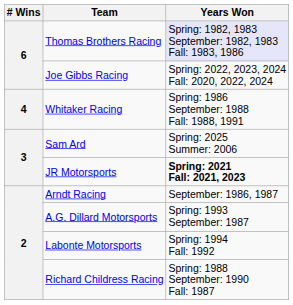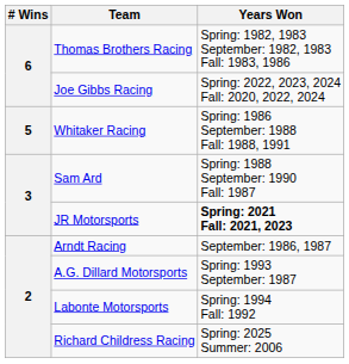 <table class="wikitable" style="font-size: 95%;">
 <tr>
 <th># Wins</th>
 <th>Team</th>
 <th>Years Won</th>
 </tr>
 <tr>
 <th rowspan="2">6</th>
 <td><a href='#'>Thomas Brothers Racing</a></td>
-<td style="background: lavender;">Spring: 1982, 1983<br>September: 1982, 1983<br>Fall: 1983, 1986</td>
+<td>Spring: 1982, 1983<br>September: 1982, 1983<br>Fall: 1983, 1986</td>
 </tr>
 <tr>
 <td><a href='#'>Joe Gibbs Racing</a></td>
 <td>Spring: 2022, 2023, 2024<br>Fall: 2020, 2022, 2024</td>
 </tr>
 <tr>
-<th>4</th>
+<th>5</th>
 <td><a href='#'>Whitaker Racing</a></td>
 <td>Spring: 1986<br>September: 1988<br>Fall: 1988, 1991</td>
 </tr>
 <tr>
 <th rowspan="2">3</th>
 <td><a href='#'>Sam Ard</a></td>
-<td>Spring: 2025<br>Summer: 2006</td>
+<td>Spring: 1988<br>September: 1990<br>Fall: 1987</td>
 </tr>
 <tr>
 <td><a href='#'>JR Motorsports</a></td>
 <td><strong>Spring: 2021<br>Fall: 2021, 2023</strong></td>
 </tr>
 <tr>
 <th rowspan="4">2</th>
 <td><a href='#'>Arndt Racing</a></td>
 <td>September: 1986, 1987</td>
 </tr>
 <tr>
 <td><a href='#'>A.G. Dillard Motorsports</a></td>
 <td>Spring: 1993<br>September: 1987</td>
 </tr>
 <tr>
 <td><a href='#'>Labonte Motorsports</a></td>
 <td>Spring: 1994<br>Fall: 1992</td>
 </tr>
 <tr>
 <td><a href='#'>Richard Childress Racing</a></td>
-<td>Spring: 1988<br>September: 1990<br>Fall: 1987</td>
+<td>Spring: 2025<br>Summer: 2006</td>
 </tr>
 </table>
